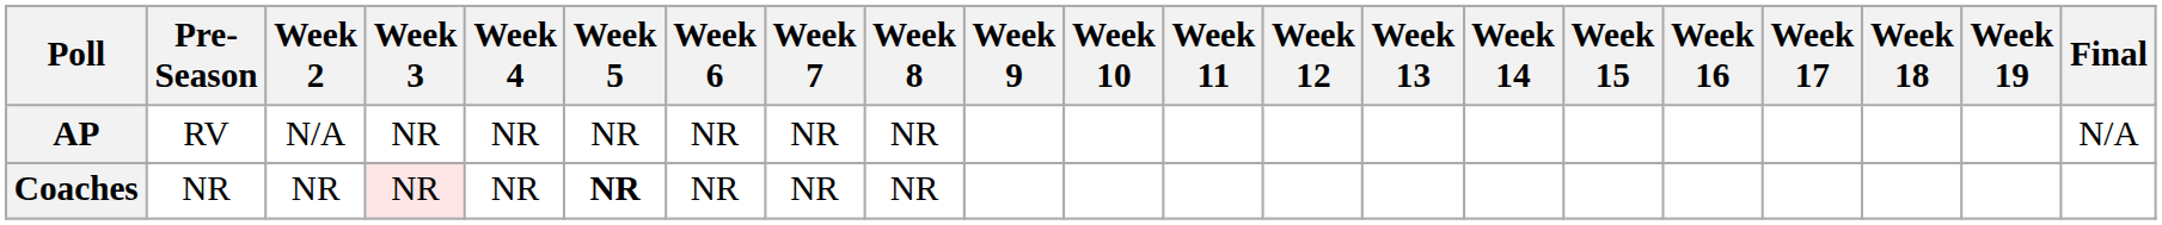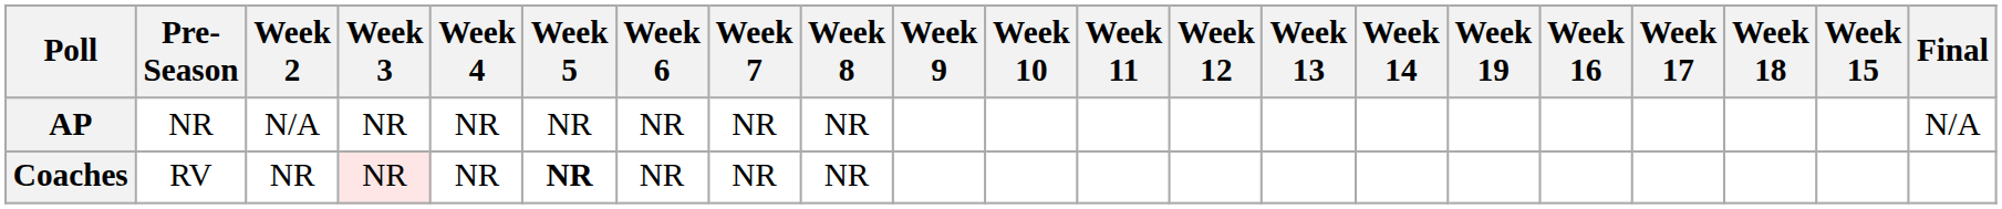 <table class="wikitable" style="white-space:nowrap;font-size:90%">
 <tr>
 <th>Poll</th>
 <th>Pre-<br>Season</th>
 <th>Week<br>2</th>
 <th>Week<br>3</th>
 <th>Week<br>4</th>
 <th>Week<br>5</th>
 <th>Week<br>6</th>
 <th>Week<br>7</th>
 <th>Week<br>8</th>
 <th>Week<br>9</th>
 <th>Week<br>10</th>
 <th>Week<br>11</th>
 <th>Week<br>12</th>
 <th>Week<br>13</th>
 <th>Week<br>14</th>
-<th>Week<br>15</th>
+<th>Week<br>19</th>
 <th>Week<br>16</th>
 <th>Week<br>17</th>
 <th>Week<br>18</th>
-<th>Week<br>19</th>
+<th>Week<br>15</th>
 <th>Final</th>
 </tr>
 <tr style="text-align:center;">
 <th>AP</th>
-<td style="background:#FFF;">RV</td>
+<td style="background:#FFF;">NR</td>
 <td style="background:#FFF;">N/A</td>
 <td style="background:#FFF;">NR</td>
 <td style="background:#FFF;">NR</td>
 <td style="background:#FFF;">NR</td>
 <td style="background:#FFF;">NR</td>
 <td style="background:#FFF;">NR</td>
 <td style="background:#FFF;">NR</td>
 <td style="background:#FFF;"></td>
 <td style="background:#FFF;"></td>
 <td style="background:#FFF;"></td>
 <td style="background:#FFF;"></td>
 <td style="background:#FFF;"></td>
 <td style="background:#FFF;"></td>
 <td style="background:#FFF;"></td>
 <td style="background:#FFF;"></td>
 <td style="background:#FFF;"></td>
 <td style="background:#FFF;"></td>
 <td style="background:#FFF;"></td>
 <td style="background:#FFF;">N/A</td>
 </tr>
 <tr style="text-align:center;">
 <th>Coaches</th>
-<td style="background:#FFF;">NR</td>
+<td style="background:#FFF;">RV</td>
 <td style="background:#FFF;">NR</td>
 <td style="background:#FFE6E6;">NR</td>
 <td style="background:#FFF;">NR</td>
 <td style="background:#FFF;"><strong>NR</strong></td>
 <td style="background:#FFF;">NR</td>
 <td style="background:#FFF;">NR</td>
 <td style="background:#FFF;">NR</td>
 <td style="background:#FFF;"></td>
 <td style="background:#FFF;"></td>
 <td style="background:#FFF;"></td>
 <td style="background:#FFF;"></td>
 <td style="background:#FFF;"></td>
 <td style="background:#FFF;"></td>
 <td style="background:#FFF;"></td>
 <td style="background:#FFF;"></td>
 <td style="background:#FFF;"></td>
 <td style="background:#FFF;"></td>
 <td style="background:#FFF;"></td>
 <td style="background:#FFF;"></td>
 </tr>
 </table>
